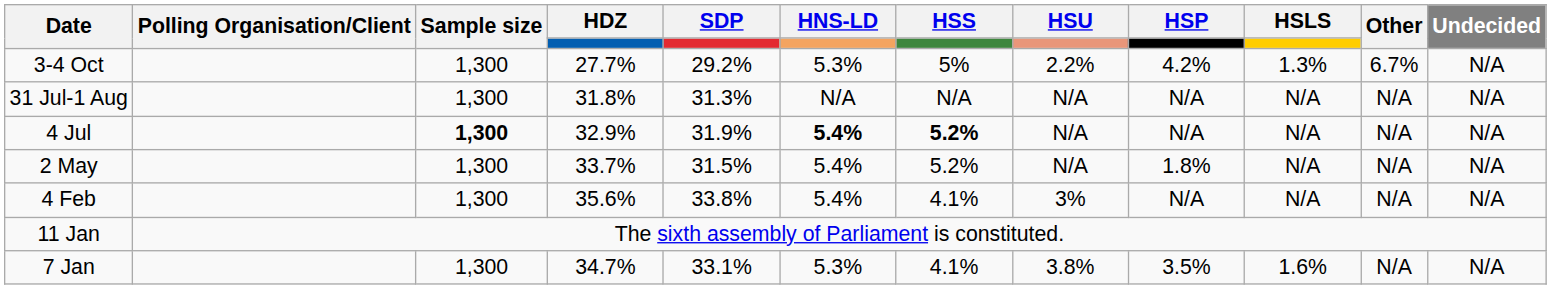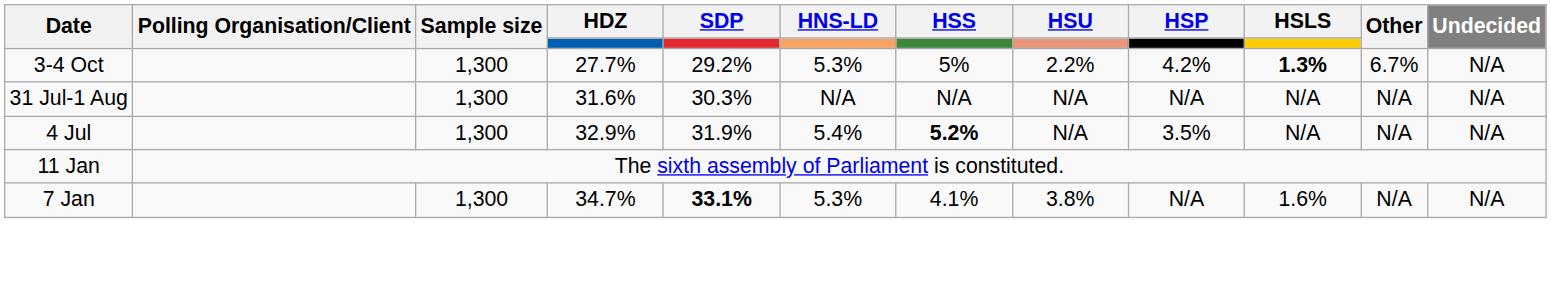 <table class="wikitable" style="text-align:center">
 <tr>
 <th rowspan=2>Date</th>
 <th rowspan=2>Polling Organisation/Client</th>
 <th rowspan=2>Sample size</th>
 <th>HDZ</th>
 <th><a href='#'>SDP</a></th>
 <th><a href='#'>HNS-LD</a></th>
 <th><a href='#'>HSS</a></th>
 <th><a href='#'>HSU</a></th>
 <th><a href='#'>HSP</a></th>
 <th>HSLS</th>
 <th rowspan=2>Other</th>
 <th rowspan="2" style="background:gray; color:white;">Undecided</th>
 </tr>
 <tr>
 <td style="background: #025EB1" width="80px"></td>
 <td style="background: #E32A30" width="80px"></td>
 <td style="background: #F4A460" width="80px"></td>
 <td style="background: #3D863D" width="80px"></td>
 <td style="background: darksalmon" width="80px"></td>
 <td style="background: black" width="80px"></td>
 <td style="background: #FFCD00" width="80px"></td>
 </tr>
 <tr>
 <td>3-4 Oct</td>
 <td></td>
 <td>1,300</td>
 <td>27.7%</td>
 <td>29.2%</td>
 <td>5.3%</td>
 <td>5%</td>
 <td>2.2%</td>
 <td>4.2%</td>
-<td>1.3%</td>
+<td><strong>1.3%</strong></td>
 <td>6.7%</td>
 <td>N/A</td>
 </tr>
 <tr>
 <td>31 Jul-1 Aug</td>
 <td></td>
 <td>1,300</td>
-<td>31.8%</td>
-<td>31.3%</td>
+<td>31.6%</td>
+<td>30.3%</td>
 <td>N/A</td>
 <td>N/A</td>
 <td>N/A</td>
 <td>N/A</td>
 <td>N/A</td>
 <td>N/A</td>
 <td>N/A</td>
 </tr>
 <tr>
 <td>4 Jul</td>
 <td></td>
-<td><strong>1,300</strong></td>
+<td>1,300</td>
 <td>32.9%</td>
 <td>31.9%</td>
-<td><strong>5.4%</strong></td>
+<td>5.4%</td>
 <td><strong>5.2%</strong></td>
 <td>N/A</td>
-<td>N/A</td>
-<td>N/A</td>
-<td>N/A</td>
-<td>N/A</td>
-</tr>
-<tr>
-<td>2 May</td>
-<td></td>
-<td>1,300</td>
-<td>33.7%</td>
-<td>31.5%</td>
-<td>5.4%</td>
-<td>5.2%</td>
-<td>N/A</td>
-<td>1.8%</td>
-<td>N/A</td>
-<td>N/A</td>
-<td>N/A</td>
-</tr>
-<tr>
-<td>4 Feb</td>
-<td></td>
-<td>1,300</td>
-<td>35.6%</td>
-<td>33.8%</td>
-<td>5.4%</td>
-<td>4.1%</td>
-<td>3%</td>
-<td>N/A</td>
+<td>3.5%</td>
 <td>N/A</td>
 <td>N/A</td>
 <td>N/A</td>
 </tr>
 <tr>
 <td>11 Jan</td>
 <td colspan="11" align="center">The <a href='#'>sixth assembly of Parliament</a> is constituted.</td>
 </tr>
 <tr>
 <td>7 Jan</td>
 <td></td>
 <td>1,300</td>
 <td>34.7%</td>
-<td>33.1%</td>
+<td><strong>33.1%</strong></td>
 <td>5.3%</td>
 <td>4.1%</td>
 <td>3.8%</td>
-<td>3.5%</td>
+<td>N/A</td>
 <td>1.6%</td>
 <td>N/A</td>
 <td>N/A</td>
 </tr>
 </table>
